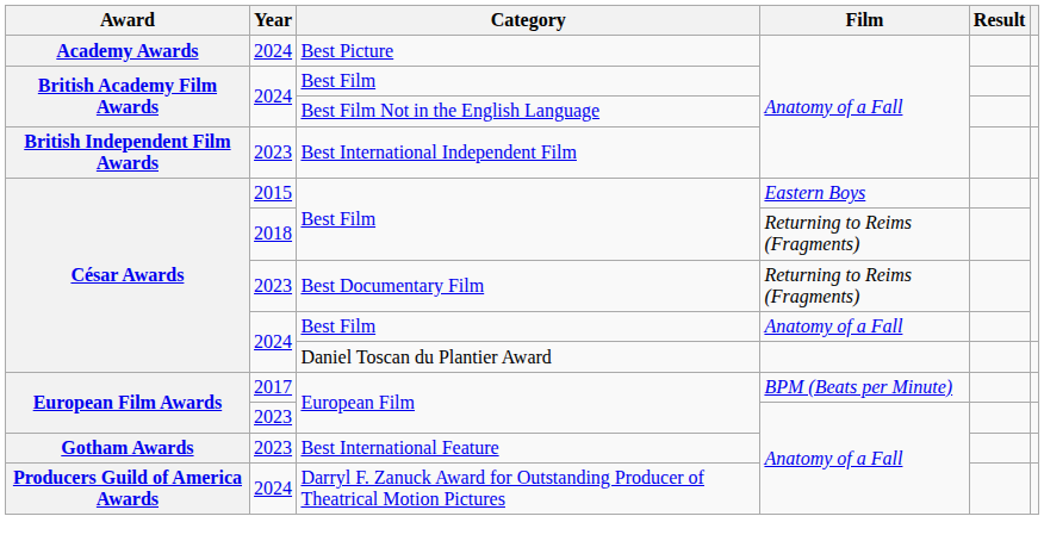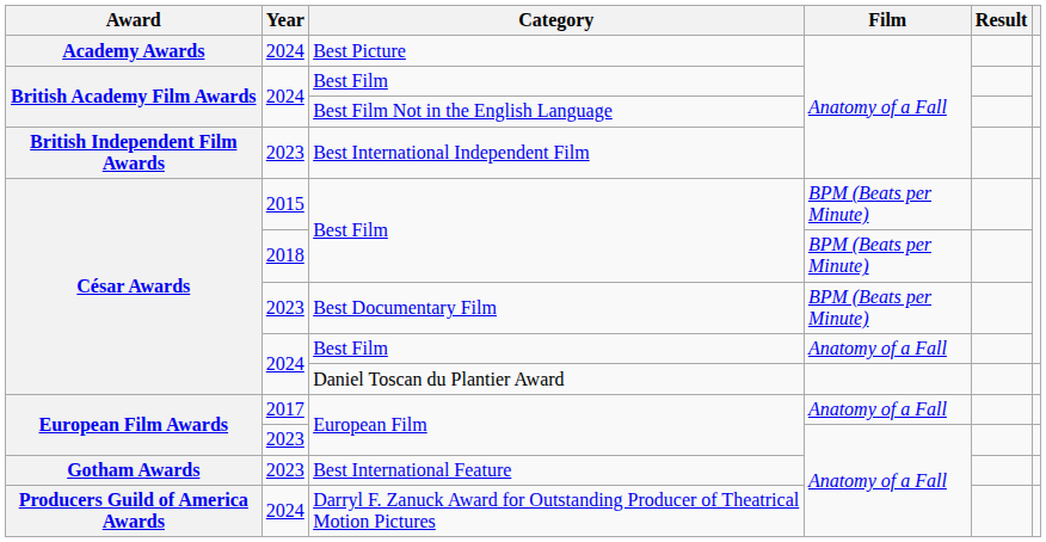 <table class="wikitable sortable plainrowheaders">
 <tr>
 <th scope="col">Award</th>
 <th scope="col">Year</th>
 <th scope="col">Category</th>
 <th scope="col">Film</th>
 <th scope="col">Result</th>
 <th scope="col"></th>
 </tr>
 <tr>
 <th scope="row"><a href='#'>Academy Awards</a></th>
 <td><a href='#'>2024</a></td>
 <td><a href='#'>Best Picture</a></td>
 <td rowspan="4"><em><a href='#'>Anatomy of a Fall</a></em></td>
 <td></td>
 <td></td>
 </tr>
 <tr>
 <th rowspan="2" scope="row"><a href='#'>British Academy Film Awards</a></th>
 <td rowspan="2"><a href='#'>2024</a></td>
 <td><a href='#'>Best Film</a></td>
 <td></td>
 <td rowspan="2"></td>
 </tr>
 <tr>
 <td><a href='#'>Best Film Not in the English Language</a></td>
 <td></td>
 </tr>
 <tr>
 <th scope="row"><a href='#'>British Independent Film Awards</a></th>
 <td><a href='#'>2023</a></td>
 <td><a href='#'>Best International Independent Film</a></td>
 <td></td>
 <td></td>
 </tr>
 <tr>
 <th rowspan="5" scope="row"><a href='#'>César Awards</a></th>
 <td><a href='#'>2015</a></td>
 <td rowspan="2"><a href='#'>Best Film</a></td>
-<td><em><a href='#'>Eastern Boys</a></em></td>
+<td><em><a href='#'>BPM (Beats per Minute)</a></em></td>
 <td></td>
 <td rowspan="4"></td>
 </tr>
 <tr>
 <td><a href='#'>2018</a></td>
-<td><em>Returning to Reims (Fragments)</em></td>
+<td><em><a href='#'>BPM (Beats per Minute)</a></em></td>
 <td></td>
 </tr>
 <tr>
 <td><a href='#'>2023</a></td>
 <td><a href='#'>Best Documentary Film</a></td>
-<td><em>Returning to Reims (Fragments)</em></td>
+<td><em><a href='#'>BPM (Beats per Minute)</a></em></td>
 <td></td>
 </tr>
 <tr>
 <td rowspan="2"><a href='#'>2024</a></td>
 <td><a href='#'>Best Film</a></td>
 <td><em><a href='#'>Anatomy of a Fall</a></em></td>
 <td></td>
 </tr>
 <tr>
 <td>Daniel Toscan du Plantier Award</td>
 <td></td>
 <td></td>
 <td></td>
 </tr>
 <tr>
 <th rowspan="2" scope="row"><a href='#'>European Film Awards</a></th>
 <td><a href='#'>2017</a></td>
 <td rowspan="2"><a href='#'>European Film</a></td>
-<td><em><a href='#'>BPM (Beats per Minute)</a></em></td>
+<td><em><a href='#'>Anatomy of a Fall</a></em></td>
 <td></td>
 <td></td>
 </tr>
 <tr>
 <td><a href='#'>2023</a></td>
 <td rowspan="3"><em><a href='#'>Anatomy of a Fall</a></em></td>
 <td></td>
 <td></td>
 </tr>
 <tr>
 <th scope="row"><a href='#'>Gotham Awards</a></th>
 <td><a href='#'>2023</a></td>
 <td><a href='#'>Best International Feature</a></td>
 <td></td>
 <td></td>
 </tr>
 <tr>
 <th scope="row"><a href='#'>Producers Guild of America Awards</a></th>
 <td><a href='#'>2024</a></td>
 <td><a href='#'>Darryl F. Zanuck Award for Outstanding Producer of Theatrical Motion Pictures</a></td>
 <td></td>
 <td></td>
 </tr>
 </table>
